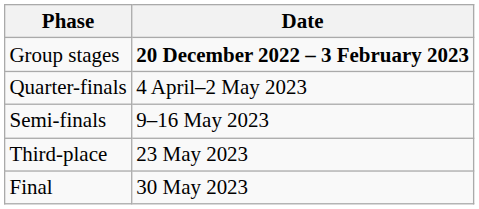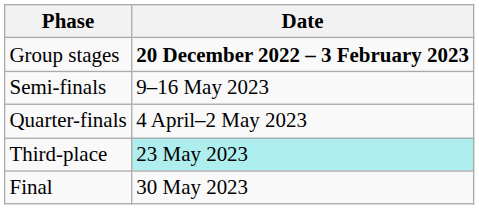 <table class="wikitable" style="text-align:center;">
 <tr>
 <th>Phase</th>
 <th>Date</th>
 </tr>
 <tr>
 <td align="left">Group stages</td>
 <td align="left"><strong>20 December 2022 – 3 February 2023</strong></td>
 </tr>
 <tr>
+<td align="left">Semi-finals</td>
+<td align="left">9–16 May 2023</td>
+</tr>
+<tr>
 <td align="left">Quarter-finals</td>
 <td align="left">4 April–2 May 2023</td>
 </tr>
 <tr>
-<td align="left">Semi-finals</td>
-<td align="left">9–16 May 2023</td>
-</tr>
-<tr>
 <td align="left">Third-place</td>
-<td align="left">23 May 2023</td>
+<td align="left" style="background: paleturquoise;">23 May 2023</td>
 </tr>
 <tr>
 <td align="left">Final</td>
 <td align="left">30 May 2023</td>
 </tr>
 </table>
